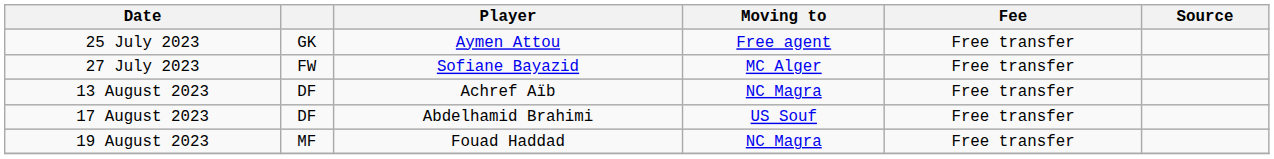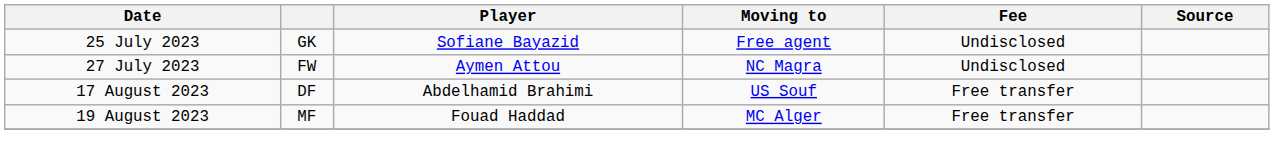 <table class="wikitable sortable" style="width:70%; text-align:center; font-size:85%; text-align:centre;">
 <tr>
 <th>Date</th>
 <th></th>
 <th>Player</th>
 <th>Moving to</th>
 <th>Fee</th>
 <th>Source</th>
 </tr>
 <tr>
 <td>25 July 2023</td>
 <td>GK</td>
-<td> <a href='#'>Aymen Attou</a></td>
+<td> <a href='#'>Sofiane Bayazid</a></td>
 <td><a href='#'>Free agent</a></td>
-<td>Free transfer</td>
+<td>Undisclosed</td>
 <td></td>
 </tr>
 <tr>
 <td>27 July 2023</td>
 <td>FW</td>
-<td> <a href='#'>Sofiane Bayazid</a></td>
-<td><a href='#'>MC Alger</a></td>
-<td>Free transfer</td>
-<td></td>
-</tr>
-<tr>
-<td>13 August 2023</td>
-<td>DF</td>
-<td> Achref Aïb</td>
+<td> <a href='#'>Aymen Attou</a></td>
 <td><a href='#'>NC Magra</a></td>
-<td>Free transfer</td>
+<td>Undisclosed</td>
 <td></td>
 </tr>
 <tr>
 <td>17 August 2023</td>
 <td>DF</td>
 <td> Abdelhamid Brahimi</td>
 <td><a href='#'>US Souf</a></td>
 <td>Free transfer</td>
 <td></td>
 </tr>
 <tr>
 <td>19 August 2023</td>
 <td>MF</td>
 <td> Fouad Haddad</td>
-<td><a href='#'>NC Magra</a></td>
+<td><a href='#'>MC Alger</a></td>
 <td>Free transfer</td>
 <td></td>
 </tr>
 <tr>
 </tr>
 </table>
